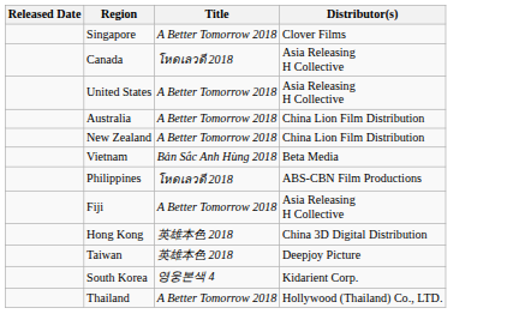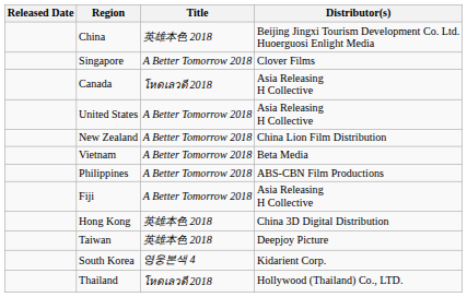 <table class="wikitable">
 <tr>
 <th scope="col">Released Date</th>
 <th scope="col">Region</th>
 <th scope='col'>Title</th>
 <th scope="col">Distributor(s)</th>
+</tr>
+<tr>
+<td></td>
+<td>China</td>
+<td><em>英雄本色 2018</em></td>
+<td>Beijing Jingxi Tourism Development Co. Ltd. <br> Huoerguosi Enlight Media</td>
 </tr>
 <tr>
 <td></td>
 <td>Singapore</td>
 <td><em>A Better Tomorrow 2018</em></td>
 <td>Clover Films</td>
 </tr>
 <tr>
 <td></td>
 <td>Canada</td>
 <td><em>โหดเลวดี 2018</em></td>
 <td>Asia Releasing <br> H Collective</td>
 </tr>
 <tr>
 <td></td>
 <td>United States</td>
 <td><em>A Better Tomorrow 2018</em></td>
 <td>Asia Releasing <br> H Collective</td>
 </tr>
 <tr>
 <td></td>
-<td>Australia</td>
-<td><em>A Better Tomorrow 2018</em></td>
-<td>China Lion Film Distribution</td>
-</tr>
-<tr>
-<td></td>
 <td>New Zealand</td>
 <td><em>A Better Tomorrow 2018</em></td>
 <td>China Lion Film Distribution</td>
 </tr>
 <tr>
 <td></td>
 <td>Vietnam</td>
-<td><em>Bản Sắc Anh Hùng 2018</em></td>
+<td><em>A Better Tomorrow 2018</em></td>
 <td>Beta Media</td>
 </tr>
 <tr>
 <td></td>
 <td>Philippines</td>
-<td><em>โหดเลวดี 2018</em></td>
+<td><em>A Better Tomorrow 2018</em></td>
 <td>ABS-CBN Film Productions</td>
 </tr>
 <tr>
 <td></td>
 <td>Fiji</td>
 <td><em>A Better Tomorrow 2018</em></td>
 <td>Asia Releasing <br> H Collective</td>
 </tr>
 <tr>
 <td></td>
 <td>Hong Kong</td>
 <td><em>英雄本色 2018</em></td>
 <td>China 3D Digital Distribution</td>
 </tr>
 <tr>
 <td></td>
 <td>Taiwan</td>
 <td><em>英雄本色 2018</em></td>
 <td>Deepjoy Picture</td>
 </tr>
 <tr>
 <td></td>
 <td>South Korea</td>
 <td><em>영웅본색 4</em></td>
 <td>Kidarient Corp.</td>
 </tr>
 <tr>
 <td></td>
 <td>Thailand</td>
-<td><em>A Better Tomorrow 2018</em></td>
+<td><em>โหดเลวดี 2018</em></td>
 <td>Hollywood (Thailand) Co., LTD.</td>
 </tr>
 </table>
